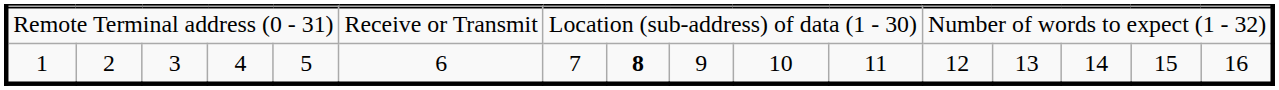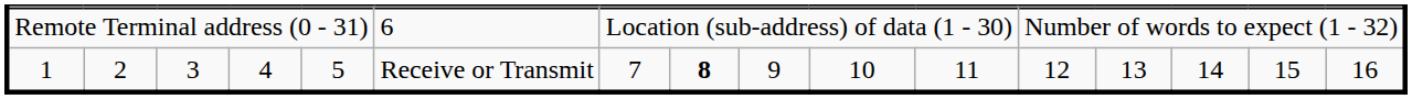 <table class="wikitable" style="border:3px solid black">
 <tr>
 </tr>
 <tr>
 <td colspan="5">Remote Terminal address (0 - 31)</td>
-<td>Receive or Transmit</td>
+<td>6</td>
 <td colspan="5">Location (sub-address) of data (1 - 30)</td>
 <td colspan="5">Number of words to expect (1 - 32)</td>
 </tr>
 <tr style="text-align:center;">
 <td>1</td>
 <td>2</td>
 <td>3</td>
 <td>4</td>
 <td>5</td>
-<td>6</td>
+<td>Receive or Transmit</td>
 <td>7</td>
 <td><strong>8</strong></td>
 <td>9</td>
 <td>10</td>
 <td>11</td>
 <td>12</td>
 <td>13</td>
 <td>14</td>
 <td>15</td>
 <td>16</td>
 </tr>
 </table>
